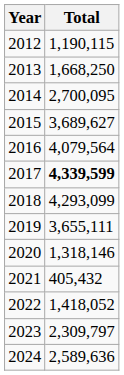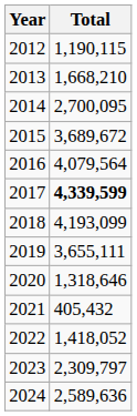 <table class="wikitable">
 <tr>
 <th>Year</th>
 <th>Total</th>
 </tr>
 <tr>
 <td>2012</td>
 <td>1,190,115</td>
 </tr>
 <tr>
 <td>2013</td>
-<td>1,668,250</td>
+<td>1,668,210</td>
 </tr>
 <tr>
 <td>2014</td>
 <td>2,700,095</td>
 </tr>
 <tr>
 <td>2015</td>
-<td>3,689,627</td>
+<td>3,689,672</td>
 </tr>
 <tr>
 <td>2016</td>
 <td>4,079,564</td>
 </tr>
 <tr>
 <td>2017</td>
 <td><strong>4,339,599</strong></td>
 </tr>
 <tr>
 <td>2018</td>
-<td>4,293,099</td>
+<td>4,193,099</td>
 </tr>
 <tr>
 <td>2019</td>
 <td>3,655,111</td>
 </tr>
 <tr>
 <td>2020</td>
-<td>1,318,146</td>
+<td>1,318,646</td>
 </tr>
 <tr>
 <td>2021</td>
 <td>405,432</td>
 </tr>
 <tr>
 <td>2022</td>
 <td>1,418,052</td>
 </tr>
 <tr>
 <td>2023</td>
 <td>2,309,797</td>
 </tr>
 <tr>
 <td>2024</td>
 <td>2,589,636</td>
 </tr>
 </table>
